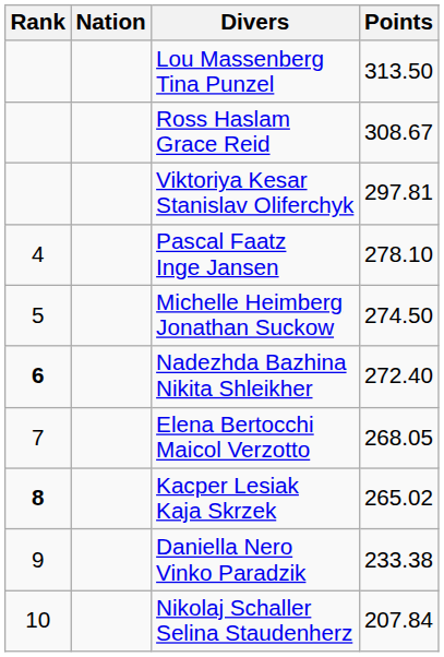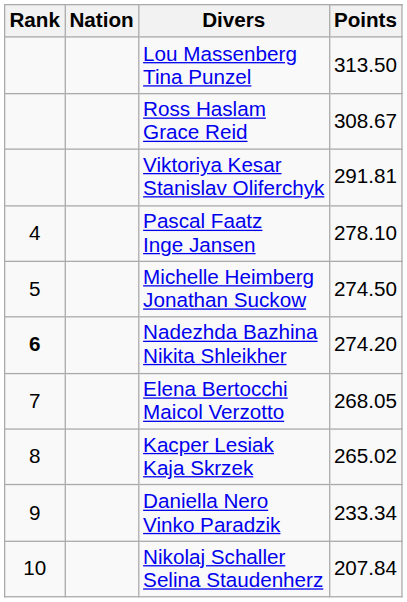 <table class="wikitable sortable" style="text-align:center">
 <tr>
 <th rowspan=2>Rank</th>
 <th rowspan=2>Nation</th>
 <th rowspan=2>Divers</th>
 </tr>
 <tr>
 <th>Points</th>
 </tr>
 <tr>
 <td></td>
 <td align=left></td>
 <td align=left><a href='#'>Lou Massenberg</a><br><a href='#'>Tina Punzel</a></td>
 <td>313.50</td>
 </tr>
 <tr>
 <td></td>
 <td align=left></td>
 <td align=left><a href='#'>Ross Haslam</a><br><a href='#'>Grace Reid</a></td>
 <td>308.67</td>
 </tr>
 <tr>
 <td></td>
 <td align=left></td>
 <td align=left><a href='#'>Viktoriya Kesar</a><br><a href='#'>Stanislav Oliferchyk</a></td>
-<td>297.81</td>
+<td>291.81</td>
 </tr>
 <tr>
 <td>4</td>
 <td align=left></td>
 <td align=left><a href='#'>Pascal Faatz</a><br><a href='#'>Inge Jansen</a></td>
 <td>278.10</td>
 </tr>
 <tr>
 <td>5</td>
 <td align=left></td>
 <td align=left><a href='#'>Michelle Heimberg</a><br><a href='#'>Jonathan Suckow</a></td>
 <td>274.50</td>
 </tr>
 <tr>
 <td><strong>6</strong></td>
 <td align=left></td>
 <td align=left><a href='#'>Nadezhda Bazhina</a><br><a href='#'>Nikita Shleikher</a></td>
-<td>272.40</td>
+<td>274.20</td>
 </tr>
 <tr>
 <td>7</td>
 <td align=left></td>
 <td align=left><a href='#'>Elena Bertocchi</a><br><a href='#'>Maicol Verzotto</a></td>
 <td>268.05</td>
 </tr>
 <tr>
-<td><strong>8</strong></td>
+<td>8</td>
 <td align=left></td>
 <td align=left><a href='#'>Kacper Lesiak</a><br><a href='#'>Kaja Skrzek</a></td>
 <td>265.02</td>
 </tr>
 <tr>
 <td>9</td>
 <td align=left></td>
 <td align=left><a href='#'>Daniella Nero</a><br><a href='#'>Vinko Paradzik</a></td>
-<td>233.38</td>
+<td>233.34</td>
 </tr>
 <tr>
 <td>10</td>
 <td align=left></td>
 <td align=left><a href='#'>Nikolaj Schaller</a><br><a href='#'>Selina Staudenherz</a></td>
 <td>207.84</td>
 </tr>
 </table>
